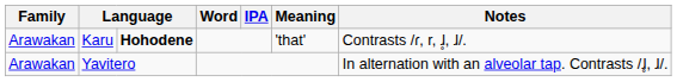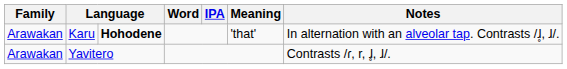 <table class="wikitable">
 <tr>
 <th>Family</th>
 <th colspan="2">Language</th>
 <th>Word</th>
 <th><a href='#'>IPA</a></th>
 <th>Meaning</th>
 <th>Notes</th>
 </tr>
 <tr>
 <td><a href='#'>Arawakan</a></td>
 <td><a href='#'>Karu</a></td>
 <td><strong>Hohodene</strong></td>
 <td colspan="2" align="center"></td>
 <td>'that'</td>
-<td>Contrasts /ɾ, r, ɺ̥, ɺ/.</td>
+<td>In alternation with an <a href='#'>alveolar tap</a>. Contrasts /ɺ̥, ɺ/.</td>
 </tr>
 <tr>
 <td><a href='#'>Arawakan</a></td>
 <td colspan=2><a href='#'>Yavitero</a></td>
 <td colspan=3></td>
-<td>In alternation with an <a href='#'>alveolar tap</a>. Contrasts /ɺ̥, ɺ/.</td>
+<td>Contrasts /ɾ, r, ɺ̥, ɺ/.</td>
 </tr>
 </table>
